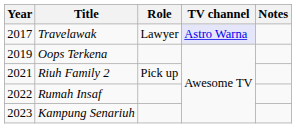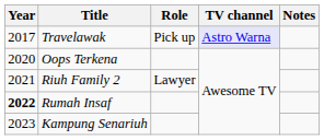 <table class="wikitable">
 <tr>
 <th>Year</th>
 <th>Title</th>
 <th>Role</th>
 <th>TV channel</th>
 <th>Notes</th>
 </tr>
 <tr>
 <td>2017</td>
 <td><em>Travelawak</em></td>
-<td>Lawyer</td>
+<td>Pick up</td>
 <td style="background: lavender;"><a href='#'>Astro Warna</a></td>
 <td></td>
 </tr>
 <tr>
-<td>2019</td>
+<td>2020</td>
 <td><em>Oops Terkena</em></td>
 <td></td>
 <td rowspan="4">Awesome TV</td>
 <td></td>
 </tr>
 <tr>
 <td>2021</td>
 <td><em>Riuh Family 2</em></td>
-<td>Pick up</td>
+<td>Lawyer</td>
 <td></td>
 </tr>
 <tr>
-<td>2022</td>
+<td><strong>2022</strong></td>
 <td><em>Rumah Insaf</em></td>
 <td></td>
 <td></td>
 </tr>
 <tr>
 <td>2023</td>
 <td><em>Kampung Senariuh</em></td>
 <td></td>
 <td></td>
 </tr>
 </table>
